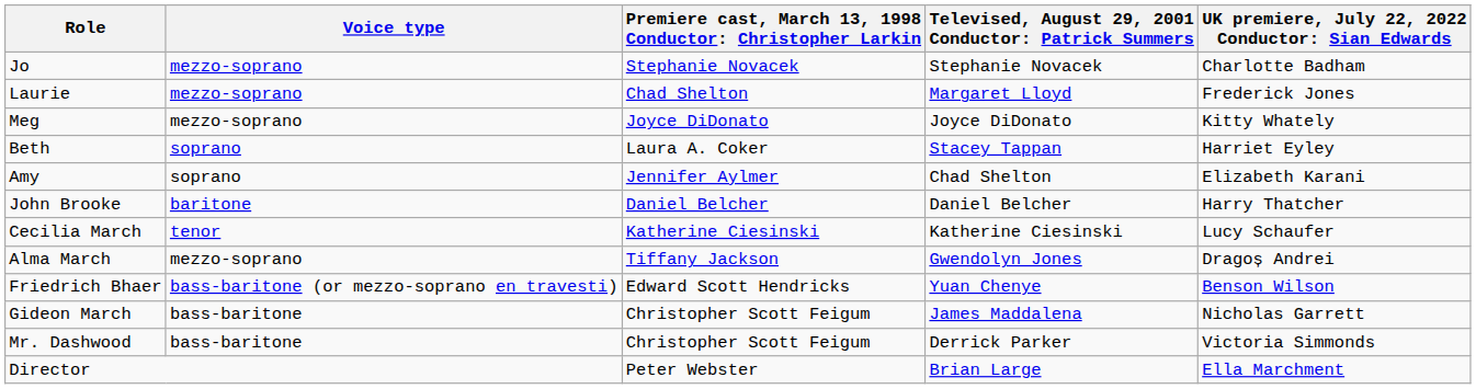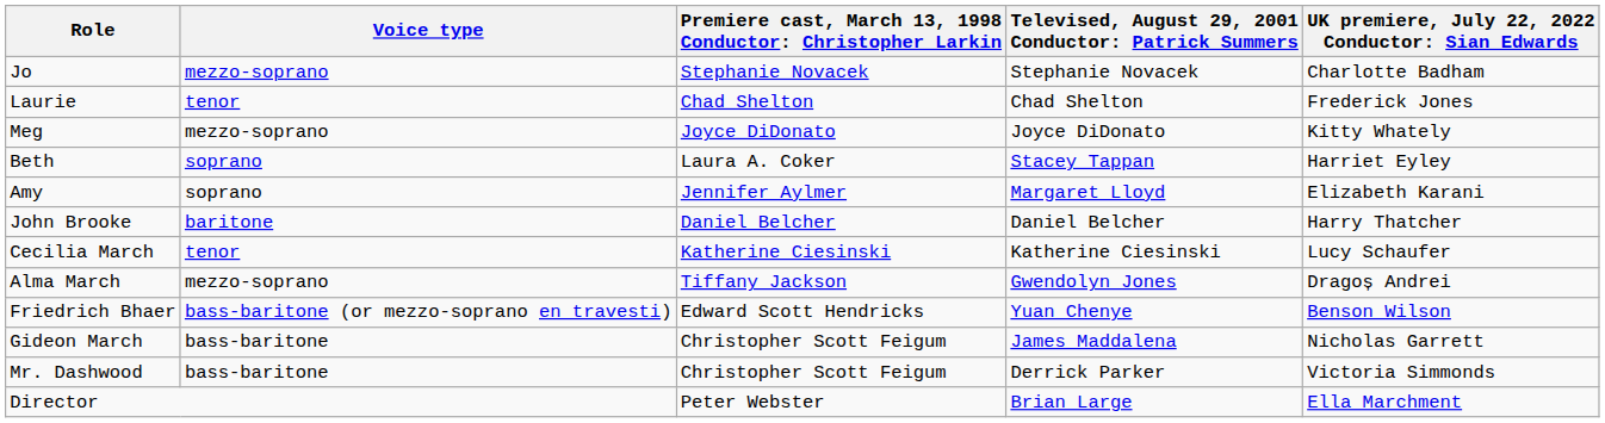 <table class="wikitable">
 <tr>
 <th>Role</th>
 <th><a href='#'>Voice type</a></th>
 <th>Premiere cast, March 13, 1998<br><a href='#'>Conductor</a>: <a href='#'>Christopher Larkin</a></th>
 <th>Televised, August 29, 2001<br>Conductor: <a href='#'>Patrick Summers</a></th>
 <th>UK premiere, July 22, 2022<br>Conductor: <a href='#'>Sian Edwards</a></th>
 </tr>
 <tr>
 <td>Jo</td>
 <td><a href='#'>mezzo-soprano</a></td>
 <td><a href='#'>Stephanie Novacek</a></td>
 <td>Stephanie Novacek</td>
 <td>Charlotte Badham</td>
 </tr>
 <tr>
 <td>Laurie</td>
-<td><a href='#'>mezzo-soprano</a></td>
+<td><a href='#'>tenor</a></td>
 <td><a href='#'>Chad Shelton</a></td>
-<td><a href='#'>Margaret Lloyd</a></td>
+<td>Chad Shelton</td>
 <td>Frederick Jones</td>
 </tr>
 <tr>
 <td>Meg</td>
 <td>mezzo-soprano</td>
 <td><a href='#'>Joyce DiDonato</a></td>
 <td>Joyce DiDonato</td>
 <td>Kitty Whately</td>
 </tr>
 <tr>
 <td>Beth</td>
 <td><a href='#'>soprano</a></td>
 <td>Laura A. Coker</td>
 <td><a href='#'>Stacey Tappan</a></td>
 <td>Harriet Eyley</td>
 </tr>
 <tr>
 <td>Amy</td>
 <td>soprano</td>
 <td><a href='#'>Jennifer Aylmer</a></td>
-<td>Chad Shelton</td>
+<td><a href='#'>Margaret Lloyd</a></td>
 <td>Elizabeth Karani</td>
 </tr>
 <tr>
 <td>John Brooke</td>
 <td><a href='#'>baritone</a></td>
 <td><a href='#'>Daniel Belcher</a></td>
 <td>Daniel Belcher</td>
 <td>Harry Thatcher</td>
 </tr>
 <tr>
 <td>Cecilia March</td>
 <td><a href='#'>tenor</a></td>
 <td><a href='#'>Katherine Ciesinski</a></td>
 <td>Katherine Ciesinski</td>
 <td>Lucy Schaufer</td>
 </tr>
 <tr>
 <td>Alma March</td>
 <td>mezzo-soprano</td>
 <td><a href='#'>Tiffany Jackson</a></td>
 <td><a href='#'>Gwendolyn Jones</a></td>
 <td>Dragoș Andrei</td>
 </tr>
 <tr>
 <td>Friedrich Bhaer</td>
 <td><a href='#'>bass-baritone</a> (or mezzo-soprano <a href='#'>en travesti</a>)</td>
 <td>Edward Scott Hendricks</td>
 <td><a href='#'>Yuan Chenye</a></td>
 <td><a href='#'>Benson Wilson</a></td>
 </tr>
 <tr>
 <td>Gideon March</td>
 <td>bass-baritone</td>
 <td>Christopher Scott Feigum</td>
 <td><a href='#'>James Maddalena</a></td>
 <td>Nicholas Garrett</td>
 </tr>
 <tr>
 <td>Mr. Dashwood</td>
 <td>bass-baritone</td>
 <td>Christopher Scott Feigum</td>
 <td>Derrick Parker</td>
 <td>Victoria Simmonds</td>
 </tr>
 <tr>
 <td colspan="2">Director</td>
 <td>Peter Webster</td>
 <td><a href='#'>Brian Large</a></td>
 <td><a href='#'>Ella Marchment</a></td>
 </tr>
 </table>
